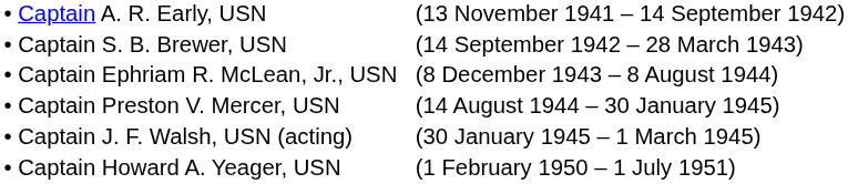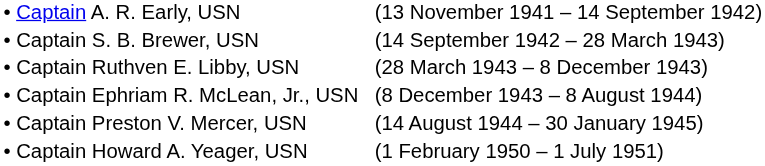 <table>
 <tr>
 <td>    • <a href='#'>Captain</a> A. R. Early, USN</td>
 <td>(13 November 1941 – 14 September 1942)</td>
 </tr>
 <tr>
 <td>    • Captain S. B. Brewer, USN</td>
 <td>(14 September 1942 – 28 March 1943)</td>
 </tr>
 <tr>
+<td>    • Captain Ruthven E. Libby, USN</td>
+<td>(28 March 1943 – 8 December 1943)</td>
+</tr>
+<tr>
 <td>    • Captain Ephriam R. McLean, Jr., USN  </td>
 <td>(8 December 1943 – 8 August 1944)</td>
 </tr>
 <tr>
 <td>    • Captain Preston V. Mercer, USN<br></td>
 <td>(14 August 1944 – 30 January 1945)</td>
 </tr>
 <tr>
-<td>    • Captain J. F. Walsh, USN (acting)</td>
-<td>(30 January 1945 – 1 March 1945)</td>
-</tr>
-<tr>
 <td>    • Captain Howard A. Yeager, USN</td>
 <td>(1 February 1950 – 1 July 1951)</td>
 </tr>
 </table>
